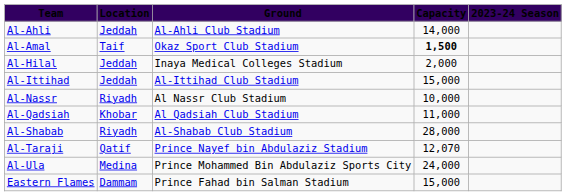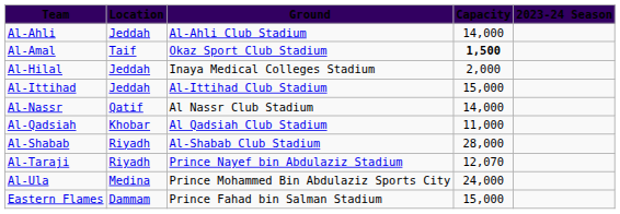 <table class="wikitable sortable">
 <tr>
 <th style="background-color:#320061;"><span>Team</span></th>
 <th style="background-color:#320061;"><span>Location</span></th>
 <th style="background-color:#320061;"><span>Ground</span></th>
 <th style="background-color:#320061;"><span>Capacity</span></th>
 <th data-sort-type=number style="background-color:#320061;"><span>2023-24</span> <span>Season</span></th>
 </tr>
 <tr>
 <td><a href='#'>Al-Ahli</a></td>
 <td><a href='#'>Jeddah</a></td>
 <td><a href='#'>Al-Ahli Club Stadium</a></td>
 <td style="text-align:center">14,000</td>
 <td style="text-align:center"></td>
 </tr>
 <tr>
 <td><a href='#'>Al-Amal</a></td>
 <td><a href='#'>Taif</a></td>
 <td><a href='#'>Okaz Sport Club Stadium</a></td>
 <td style="text-align:center"><strong>1,500</strong></td>
 <td style="text-align:center"></td>
 </tr>
 <tr>
 <td><a href='#'>Al-Hilal</a></td>
 <td><a href='#'>Jeddah</a></td>
 <td>Inaya Medical Colleges Stadium</td>
 <td style="text-align:center">2,000</td>
 <td style="text-align:center"></td>
 </tr>
 <tr>
 <td><a href='#'>Al-Ittihad</a></td>
 <td><a href='#'>Jeddah</a></td>
 <td><a href='#'>Al-Ittihad Club Stadium</a></td>
 <td style="text-align:center">15,000</td>
 <td style="text-align:center"></td>
 </tr>
 <tr>
 <td><a href='#'>Al-Nassr</a></td>
-<td><a href='#'>Riyadh</a></td>
+<td><a href='#'>Qatif</a></td>
 <td>Al Nassr Club Stadium</td>
-<td style="text-align:center">10,000</td>
+<td style="text-align:center">14,000</td>
 <td style="text-align:center"></td>
 </tr>
 <tr>
 <td><a href='#'>Al-Qadsiah</a></td>
 <td><a href='#'>Khobar</a></td>
 <td><a href='#'>Al Qadsiah Club Stadium</a></td>
 <td style="text-align:center">11,000</td>
 <td style="text-align:center"></td>
 </tr>
 <tr>
 <td><a href='#'>Al-Shabab</a></td>
 <td><a href='#'>Riyadh</a></td>
 <td><a href='#'>Al-Shabab Club Stadium</a></td>
 <td style="text-align:center">28,000</td>
 <td style="text-align:center"></td>
 </tr>
 <tr>
 <td><a href='#'>Al-Taraji</a></td>
-<td><a href='#'>Qatif</a></td>
+<td><a href='#'>Riyadh</a></td>
 <td><a href='#'>Prince Nayef bin Abdulaziz Stadium</a></td>
 <td style="text-align:center">12,070</td>
 <td style="text-align:center"></td>
 </tr>
 <tr>
 <td><a href='#'>Al-Ula</a></td>
 <td><a href='#'>Medina</a></td>
 <td>Prince Mohammed Bin Abdulaziz Sports City</td>
 <td style="text-align:center">24,000</td>
 <td style="text-align:center"></td>
 </tr>
 <tr>
 <td><a href='#'>Eastern Flames</a></td>
 <td><a href='#'>Dammam</a></td>
 <td>Prince Fahad bin Salman Stadium</td>
 <td style="text-align:center">15,000</td>
 <td style="text-align:center"></td>
 </tr>
 </table>
